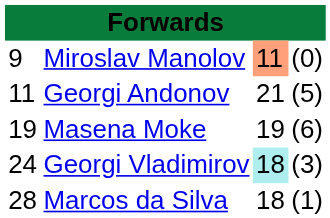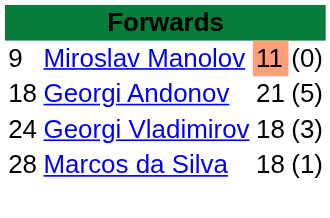 <table class="toccolours" border="0" cellpadding="2" cellspacing="0" align=left style="margin:0.5em;">
 <tr>
 <th colspan="4" align="center" bgcolor="#077C3B"><span>Forwards</span></th>
 </tr>
 <tr>
 <td>9</td>
 <td> <a href='#'>Miroslav Manolov</a></td>
 <td style="background: lightsalmon;">11</td>
 <td>(0)</td>
 </tr>
 <tr>
-<td>11</td>
+<td>18</td>
 <td> <a href='#'>Georgi Andonov</a></td>
 <td>21</td>
 <td>(5)</td>
 </tr>
 <tr>
-<td>19</td>
-<td> <a href='#'>Masena Moke</a></td>
-<td>19</td>
-<td>(6)</td>
-</tr>
-<tr>
 <td>24</td>
 <td> <a href='#'>Georgi Vladimirov</a></td>
-<td style="background: paleturquoise;">18</td>
+<td>18</td>
 <td>(3)</td>
 </tr>
 <tr>
 <td>28</td>
 <td> <a href='#'>Marcos da Silva</a></td>
 <td>18</td>
 <td>(1)</td>
 </tr>
 <tr>
 </tr>
 </table>
